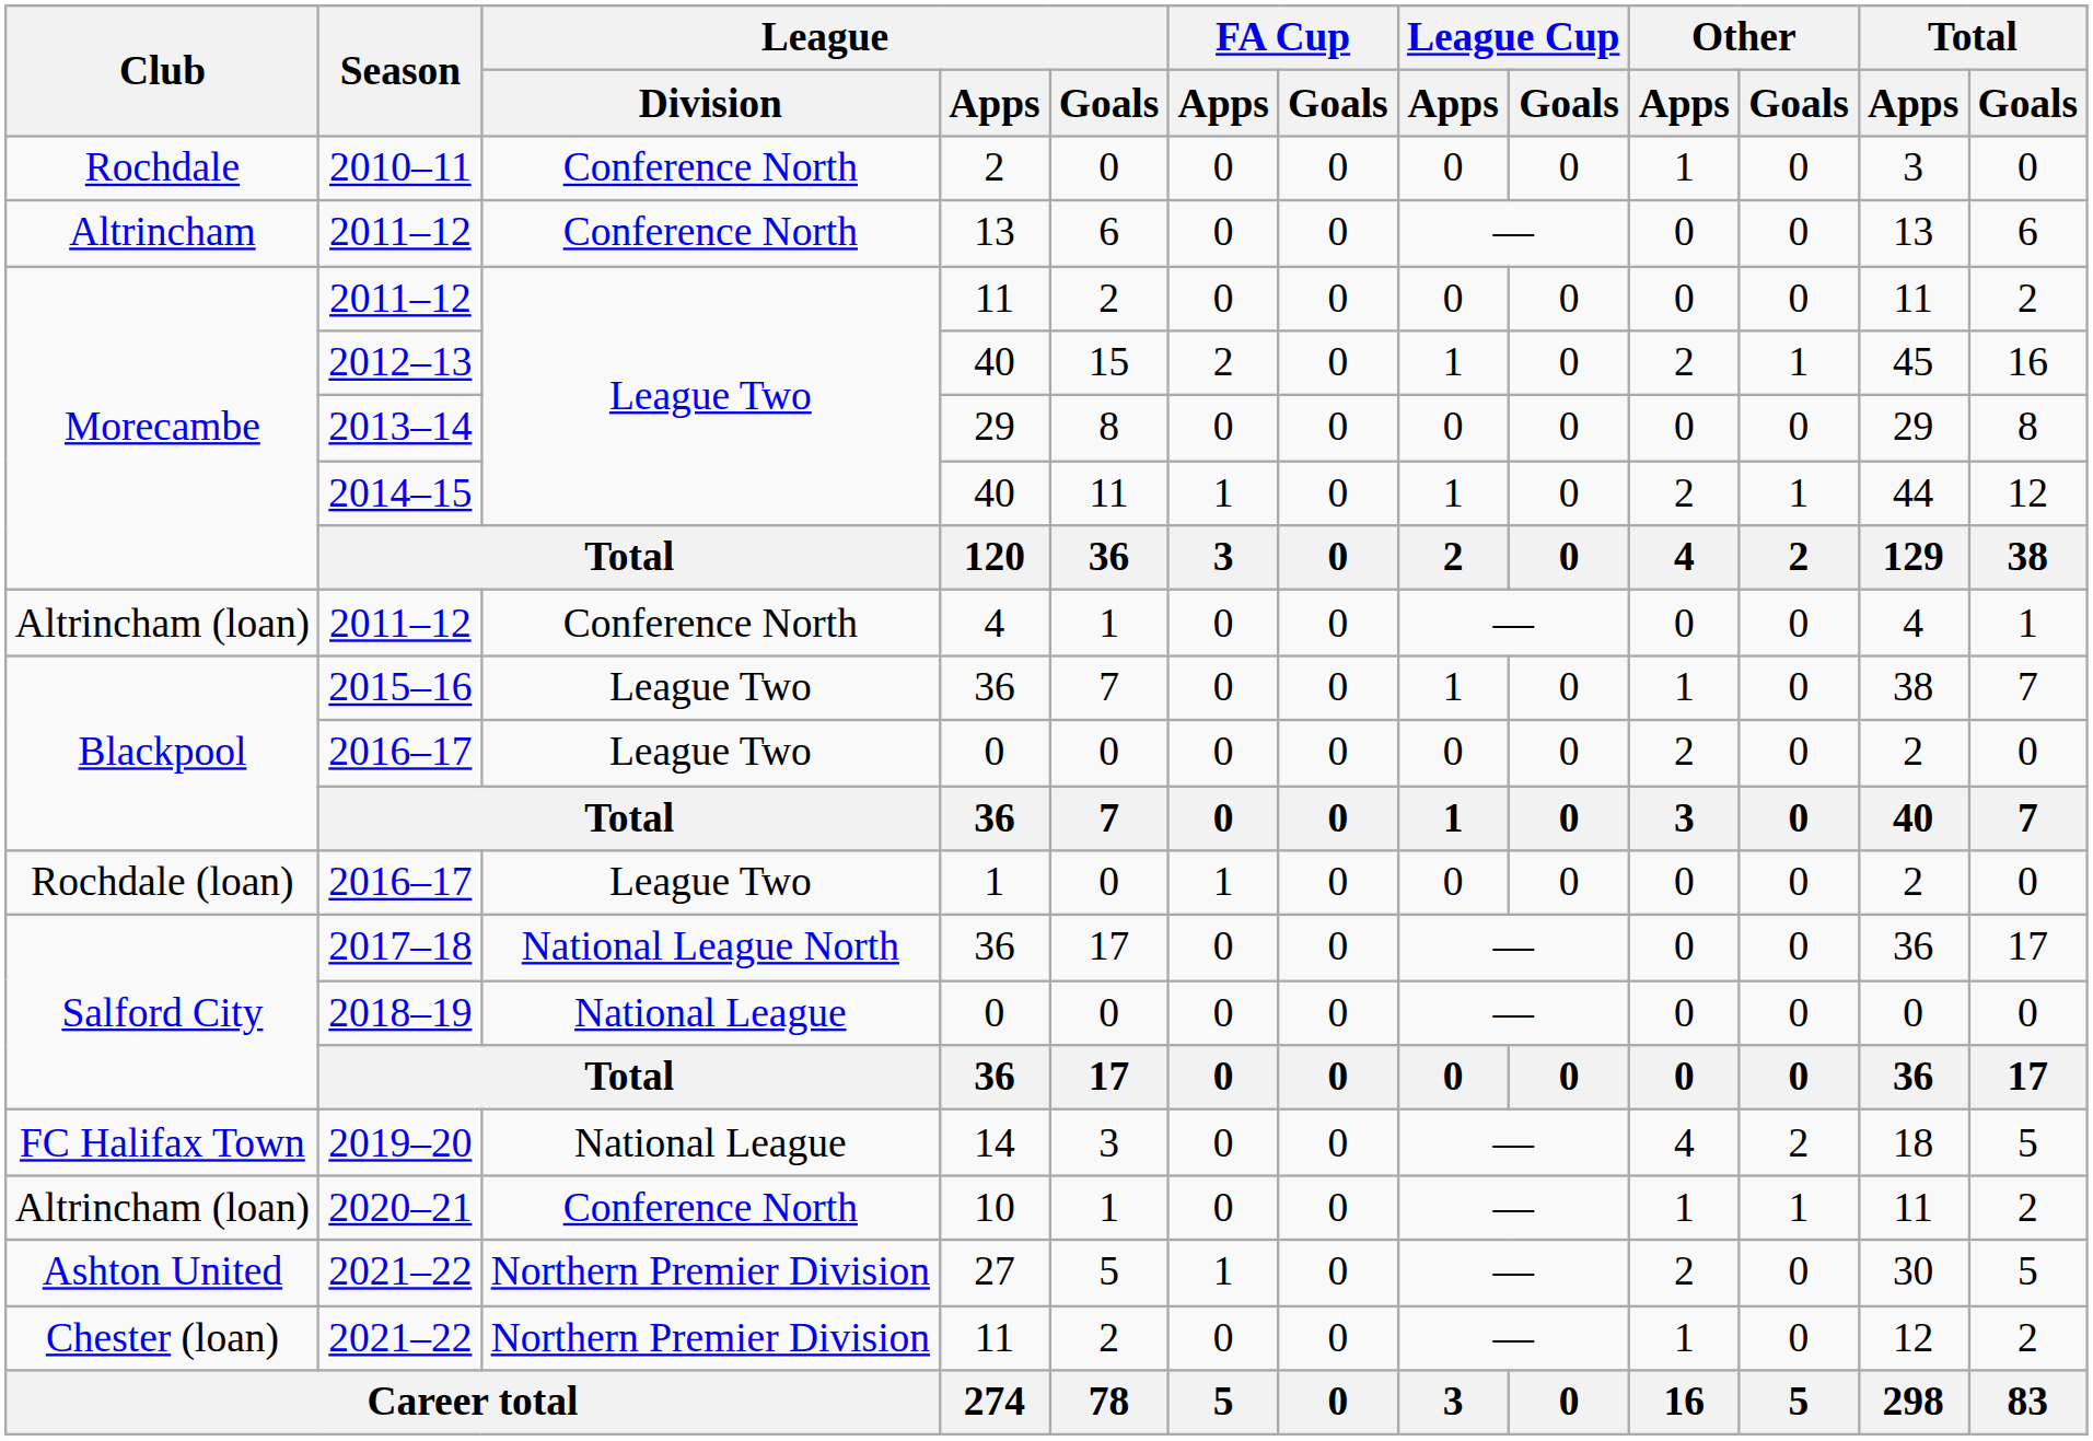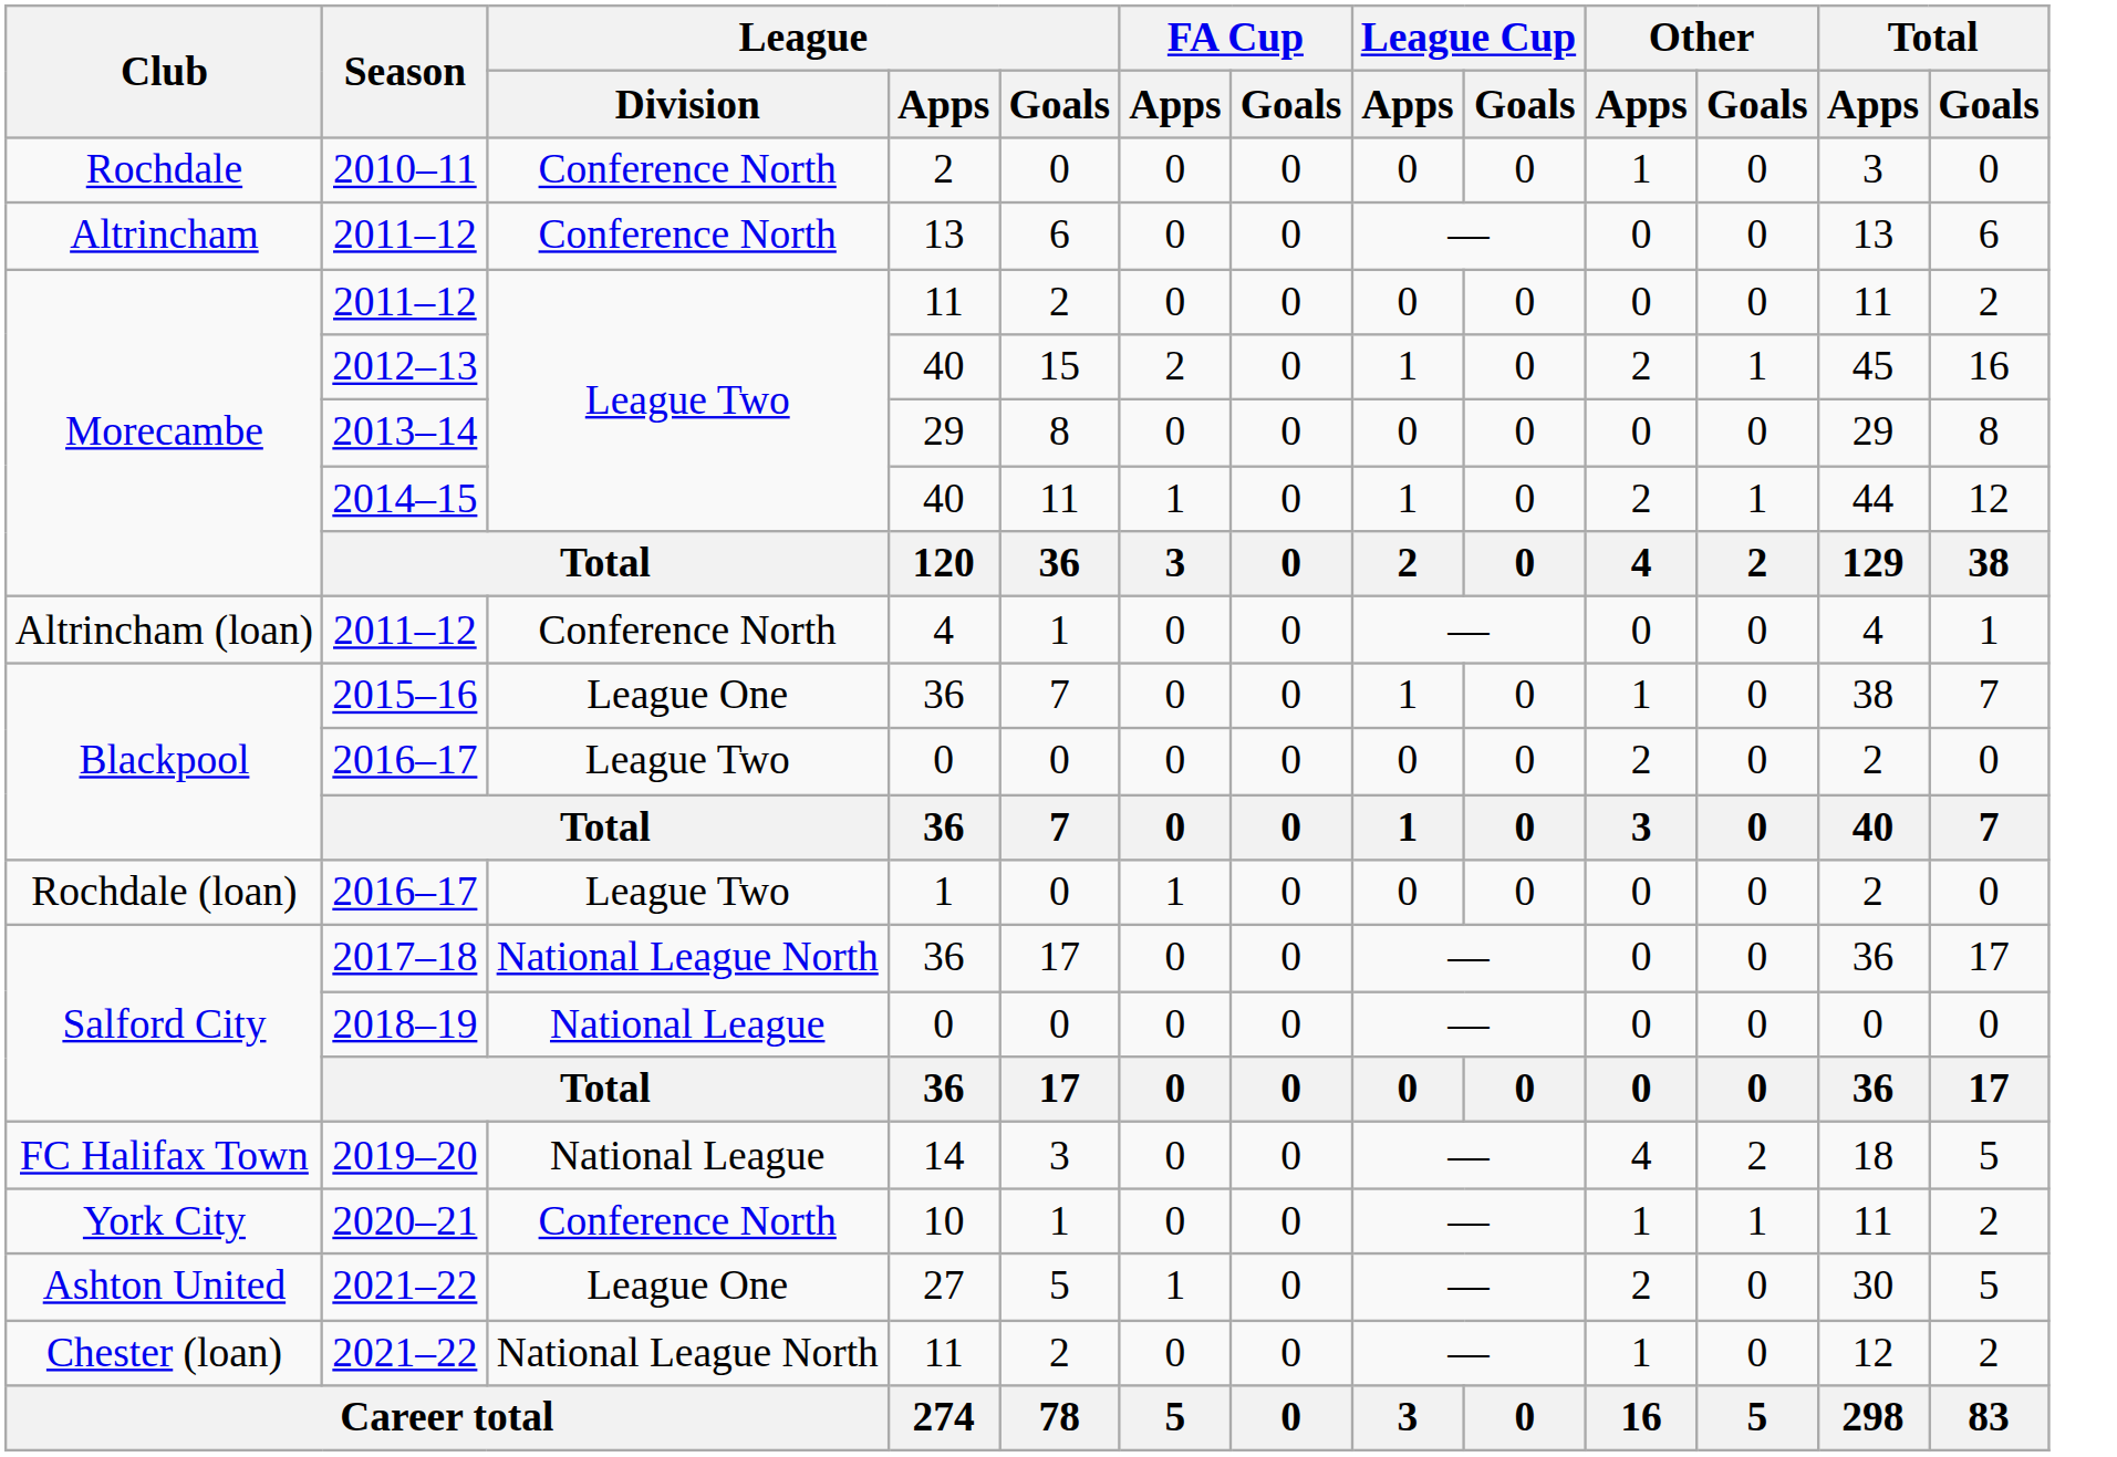 <table class="wikitable" style="text-align: center">
 <tr>
 <th rowspan="2">Club</th>
 <th rowspan="2">Season</th>
 <th colspan="3">League</th>
 <th colspan="2"><a href='#'>FA Cup</a></th>
 <th colspan="2"><a href='#'>League Cup</a></th>
 <th colspan="2">Other</th>
 <th colspan="2">Total</th>
 </tr>
 <tr>
 <th>Division</th>
 <th>Apps</th>
 <th>Goals</th>
 <th>Apps</th>
 <th>Goals</th>
 <th>Apps</th>
 <th>Goals</th>
 <th>Apps</th>
 <th>Goals</th>
 <th>Apps</th>
 <th>Goals</th>
 </tr>
 <tr>
 <td><a href='#'>Rochdale</a></td>
 <td><a href='#'>2010–11</a></td>
 <td><a href='#'>Conference North</a></td>
 <td>2</td>
 <td>0</td>
 <td>0</td>
 <td>0</td>
 <td>0</td>
 <td>0</td>
 <td>1</td>
 <td>0</td>
 <td>3</td>
 <td>0</td>
 </tr>
 <tr>
 <td><a href='#'>Altrincham</a></td>
 <td><a href='#'>2011–12</a></td>
 <td><a href='#'>Conference North</a></td>
 <td>13</td>
 <td>6</td>
 <td>0</td>
 <td>0</td>
 <td colspan="2">—</td>
 <td>0</td>
 <td>0</td>
 <td>13</td>
 <td>6</td>
 </tr>
 <tr>
 <td rowspan="5"><a href='#'>Morecambe</a></td>
 <td><a href='#'>2011–12</a></td>
 <td rowspan="4"><a href='#'>League Two</a></td>
 <td>11</td>
 <td>2</td>
 <td>0</td>
 <td>0</td>
 <td>0</td>
 <td>0</td>
 <td>0</td>
 <td>0</td>
 <td>11</td>
 <td>2</td>
 </tr>
 <tr>
 <td><a href='#'>2012–13</a></td>
 <td>40</td>
 <td>15</td>
 <td>2</td>
 <td>0</td>
 <td>1</td>
 <td>0</td>
 <td>2</td>
 <td>1</td>
 <td>45</td>
 <td>16</td>
 </tr>
 <tr>
 <td><a href='#'>2013–14</a></td>
 <td>29</td>
 <td>8</td>
 <td>0</td>
 <td>0</td>
 <td>0</td>
 <td>0</td>
 <td>0</td>
 <td>0</td>
 <td>29</td>
 <td>8</td>
 </tr>
 <tr>
 <td><a href='#'>2014–15</a></td>
 <td>40</td>
 <td>11</td>
 <td>1</td>
 <td>0</td>
 <td>1</td>
 <td>0</td>
 <td>2</td>
 <td>1</td>
 <td>44</td>
 <td>12</td>
 </tr>
 <tr>
 <th colspan="2">Total</th>
 <th>120</th>
 <th>36</th>
 <th>3</th>
 <th>0</th>
 <th>2</th>
 <th>0</th>
 <th>4</th>
 <th>2</th>
 <th>129</th>
 <th>38</th>
 </tr>
 <tr>
 <td>Altrincham (loan)</td>
 <td><a href='#'>2011–12</a></td>
 <td>Conference North</td>
 <td>4</td>
 <td>1</td>
 <td>0</td>
 <td>0</td>
 <td colspan="2">—</td>
 <td>0</td>
 <td>0</td>
 <td>4</td>
 <td>1</td>
 </tr>
 <tr>
 <td rowspan="3"><a href='#'>Blackpool</a></td>
 <td><a href='#'>2015–16</a></td>
-<td>League Two</td>
+<td>League One</td>
 <td>36</td>
 <td>7</td>
 <td>0</td>
 <td>0</td>
 <td>1</td>
 <td>0</td>
 <td>1</td>
 <td>0</td>
 <td>38</td>
 <td>7</td>
 </tr>
 <tr>
 <td><a href='#'>2016–17</a></td>
 <td>League Two</td>
 <td>0</td>
 <td>0</td>
 <td>0</td>
 <td>0</td>
 <td>0</td>
 <td>0</td>
 <td>2</td>
 <td>0</td>
 <td>2</td>
 <td>0</td>
 </tr>
 <tr>
 <th colspan="2">Total</th>
 <th>36</th>
 <th>7</th>
 <th>0</th>
 <th>0</th>
 <th>1</th>
 <th>0</th>
 <th>3</th>
 <th>0</th>
 <th>40</th>
 <th>7</th>
 </tr>
 <tr>
 <td>Rochdale (loan)</td>
 <td><a href='#'>2016–17</a></td>
 <td>League Two</td>
 <td>1</td>
 <td>0</td>
 <td>1</td>
 <td>0</td>
 <td>0</td>
 <td>0</td>
 <td>0</td>
 <td>0</td>
 <td>2</td>
 <td>0</td>
 </tr>
 <tr>
 <td rowspan="3"><a href='#'>Salford City</a></td>
 <td><a href='#'>2017–18</a></td>
 <td><a href='#'>National League North</a></td>
 <td>36</td>
 <td>17</td>
 <td>0</td>
 <td>0</td>
 <td colspan="2">—</td>
 <td>0</td>
 <td>0</td>
 <td>36</td>
 <td>17</td>
 </tr>
 <tr>
 <td><a href='#'>2018–19</a></td>
 <td><a href='#'>National League</a></td>
 <td>0</td>
 <td>0</td>
 <td>0</td>
 <td>0</td>
 <td colspan="2">—</td>
 <td>0</td>
 <td>0</td>
 <td>0</td>
 <td>0</td>
 </tr>
 <tr>
 <th colspan="2">Total</th>
 <th>36</th>
 <th>17</th>
 <th>0</th>
 <th>0</th>
 <th>0</th>
 <th>0</th>
 <th>0</th>
 <th>0</th>
 <th>36</th>
 <th>17</th>
 </tr>
 <tr>
 <td><a href='#'>FC Halifax Town</a></td>
 <td><a href='#'>2019–20</a></td>
 <td>National League</td>
 <td>14</td>
 <td>3</td>
 <td>0</td>
 <td>0</td>
 <td colspan="2">—</td>
 <td>4</td>
 <td>2</td>
 <td>18</td>
 <td>5</td>
 </tr>
 <tr>
-<td>Altrincham (loan)</td>
+<td><a href='#'>York City</a></td>
 <td><a href='#'>2020–21</a></td>
 <td><a href='#'>Conference North</a></td>
 <td>10</td>
 <td>1</td>
 <td>0</td>
 <td>0</td>
 <td colspan="2">—</td>
 <td>1</td>
 <td>1</td>
 <td>11</td>
 <td>2</td>
 </tr>
 <tr>
 <td><a href='#'>Ashton United</a></td>
 <td><a href='#'>2021–22</a></td>
-<td><a href='#'>Northern Premier Division</a></td>
+<td>League One</td>
 <td>27</td>
 <td>5</td>
 <td>1</td>
 <td>0</td>
 <td colspan="2">—</td>
 <td>2</td>
 <td>0</td>
 <td>30</td>
 <td>5</td>
 </tr>
 <tr>
 <td><a href='#'>Chester</a> (loan)</td>
 <td><a href='#'>2021–22</a></td>
-<td><a href='#'>Northern Premier Division</a></td>
+<td>National League North</td>
 <td>11</td>
 <td>2</td>
 <td>0</td>
 <td>0</td>
 <td colspan="2">—</td>
 <td>1</td>
 <td>0</td>
 <td>12</td>
 <td>2</td>
 </tr>
 <tr>
 <th colspan="3">Career total</th>
 <th>274</th>
 <th>78</th>
 <th>5</th>
 <th>0</th>
 <th>3</th>
 <th>0</th>
 <th>16</th>
 <th>5</th>
 <th>298</th>
 <th>83</th>
 </tr>
 </table>
